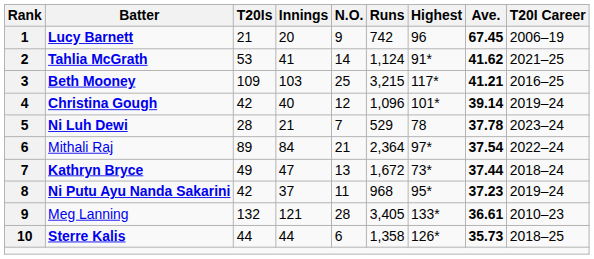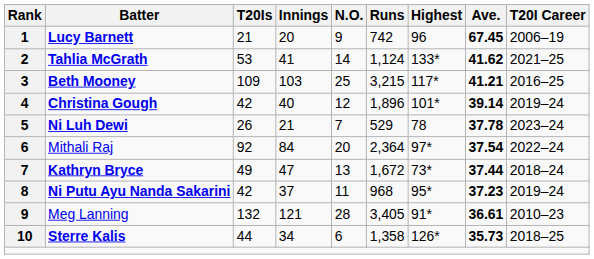 <table class="wikitable sortable">
 <tr>
 <th>Rank</th>
 <th>Batter</th>
 <th>T20Is</th>
 <th>Innings</th>
 <th>N.O.</th>
 <th>Runs</th>
 <th>Highest</th>
 <th>Ave.</th>
 <th>T20I Career</th>
 </tr>
 <tr>
 <th>1</th>
 <td> <strong><a href='#'>Lucy Barnett</a></strong></td>
 <td>21</td>
 <td>20</td>
 <td>9</td>
 <td>742</td>
 <td>96</td>
 <td><strong>67.45</strong></td>
 <td>2006–19</td>
 </tr>
 <tr>
 <th>2</th>
 <td> <strong><a href='#'>Tahlia McGrath</a></strong></td>
 <td>53</td>
 <td>41</td>
 <td>14</td>
 <td>1,124</td>
-<td>91*</td>
+<td>133*</td>
 <td><strong>41.62</strong></td>
 <td>2021–25</td>
 </tr>
 <tr>
 <th>3</th>
 <td> <strong><a href='#'>Beth Mooney</a></strong></td>
 <td>109</td>
 <td>103</td>
 <td>25</td>
 <td>3,215</td>
 <td>117*</td>
 <td><strong>41.21</strong></td>
 <td>2016–25</td>
 </tr>
 <tr>
 <th>4</th>
 <td> <strong><a href='#'>Christina Gough</a></strong></td>
 <td>42</td>
 <td>40</td>
 <td>12</td>
-<td>1,096</td>
+<td>1,896</td>
 <td>101*</td>
 <td><strong>39.14</strong></td>
 <td>2019–24</td>
 </tr>
 <tr>
 <th>5</th>
 <td> <strong><a href='#'>Ni Luh Dewi</a></strong></td>
-<td>28</td>
+<td>26</td>
 <td>21</td>
 <td>7</td>
 <td>529</td>
 <td>78</td>
 <td><strong>37.78</strong></td>
 <td>2023–24</td>
 </tr>
 <tr>
 <th>6</th>
 <td> <a href='#'>Mithali Raj</a></td>
-<td>89</td>
+<td>92</td>
 <td>84</td>
-<td>21</td>
+<td>20</td>
 <td>2,364</td>
 <td>97*</td>
 <td><strong>37.54</strong></td>
 <td>2022–24</td>
 </tr>
 <tr>
 <th>7</th>
 <td> <strong><a href='#'>Kathryn Bryce</a></strong></td>
 <td>49</td>
 <td>47</td>
 <td>13</td>
 <td>1,672</td>
 <td>73*</td>
 <td><strong>37.44</strong></td>
 <td>2018–24</td>
 </tr>
 <tr>
 <th>8</th>
 <td> <strong><a href='#'>Ni Putu Ayu Nanda Sakarini</a></strong></td>
 <td>42</td>
 <td>37</td>
 <td>11</td>
 <td>968</td>
 <td>95*</td>
 <td><strong>37.23</strong></td>
 <td>2019–24</td>
 </tr>
 <tr>
 <th>9</th>
 <td> <a href='#'>Meg Lanning</a></td>
 <td>132</td>
 <td>121</td>
 <td>28</td>
 <td>3,405</td>
-<td>133*</td>
+<td>91*</td>
 <td><strong>36.61</strong></td>
 <td>2010–23</td>
 </tr>
 <tr>
 <th>10</th>
 <td> <strong><a href='#'>Sterre Kalis</a></strong></td>
 <td>44</td>
-<td>44</td>
+<td>34</td>
 <td>6</td>
 <td>1,358</td>
 <td>126*</td>
 <td><strong>35.73</strong></td>
 <td>2018–25</td>
 </tr>
 <tr class="sortbottom">
 <td colspan="9"></td>
 </tr>
 </table>
